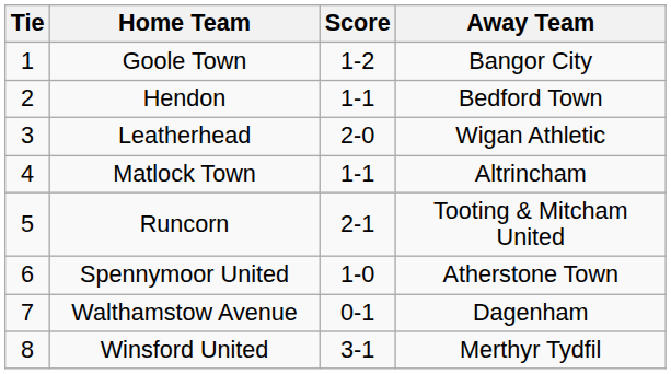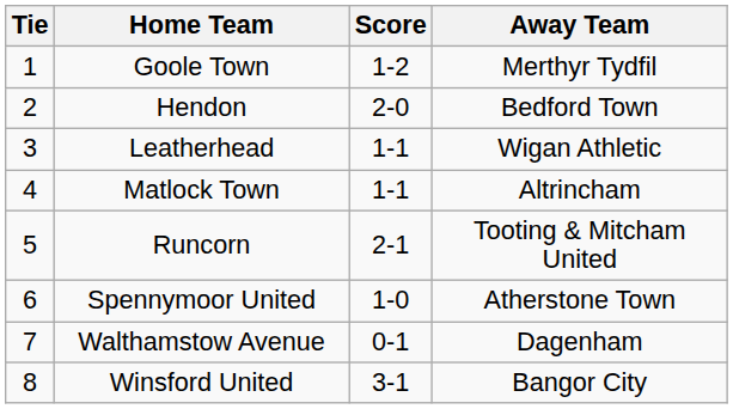 <table class="wikitable" style="text-align:center;">
 <tr>
 <th width=20>Tie</th>
 <th width=175>Home Team</th>
 <th width=20>Score</th>
 <th width=175>Away Team</th>
 </tr>
 <tr>
 <td>1</td>
 <td>Goole Town</td>
 <td>1-2</td>
-<td>Bangor City</td>
+<td>Merthyr Tydfil</td>
 </tr>
 <tr>
 <td>2</td>
 <td>Hendon</td>
-<td>1-1</td>
+<td>2-0</td>
 <td>Bedford Town</td>
 </tr>
 <tr>
 <td>3</td>
 <td>Leatherhead</td>
-<td>2-0</td>
+<td>1-1</td>
 <td>Wigan Athletic</td>
 </tr>
 <tr>
 <td>4</td>
 <td>Matlock Town</td>
 <td>1-1</td>
 <td>Altrincham</td>
 </tr>
 <tr>
 <td>5</td>
 <td>Runcorn</td>
 <td>2-1</td>
 <td>Tooting & Mitcham United</td>
 </tr>
 <tr>
 <td>6</td>
 <td>Spennymoor United</td>
 <td>1-0</td>
 <td>Atherstone Town</td>
 </tr>
 <tr>
 <td>7</td>
 <td>Walthamstow Avenue</td>
 <td>0-1</td>
 <td>Dagenham</td>
 </tr>
 <tr>
 <td>8</td>
 <td>Winsford United</td>
 <td>3-1</td>
-<td>Merthyr Tydfil</td>
+<td>Bangor City</td>
 </tr>
 </table>
